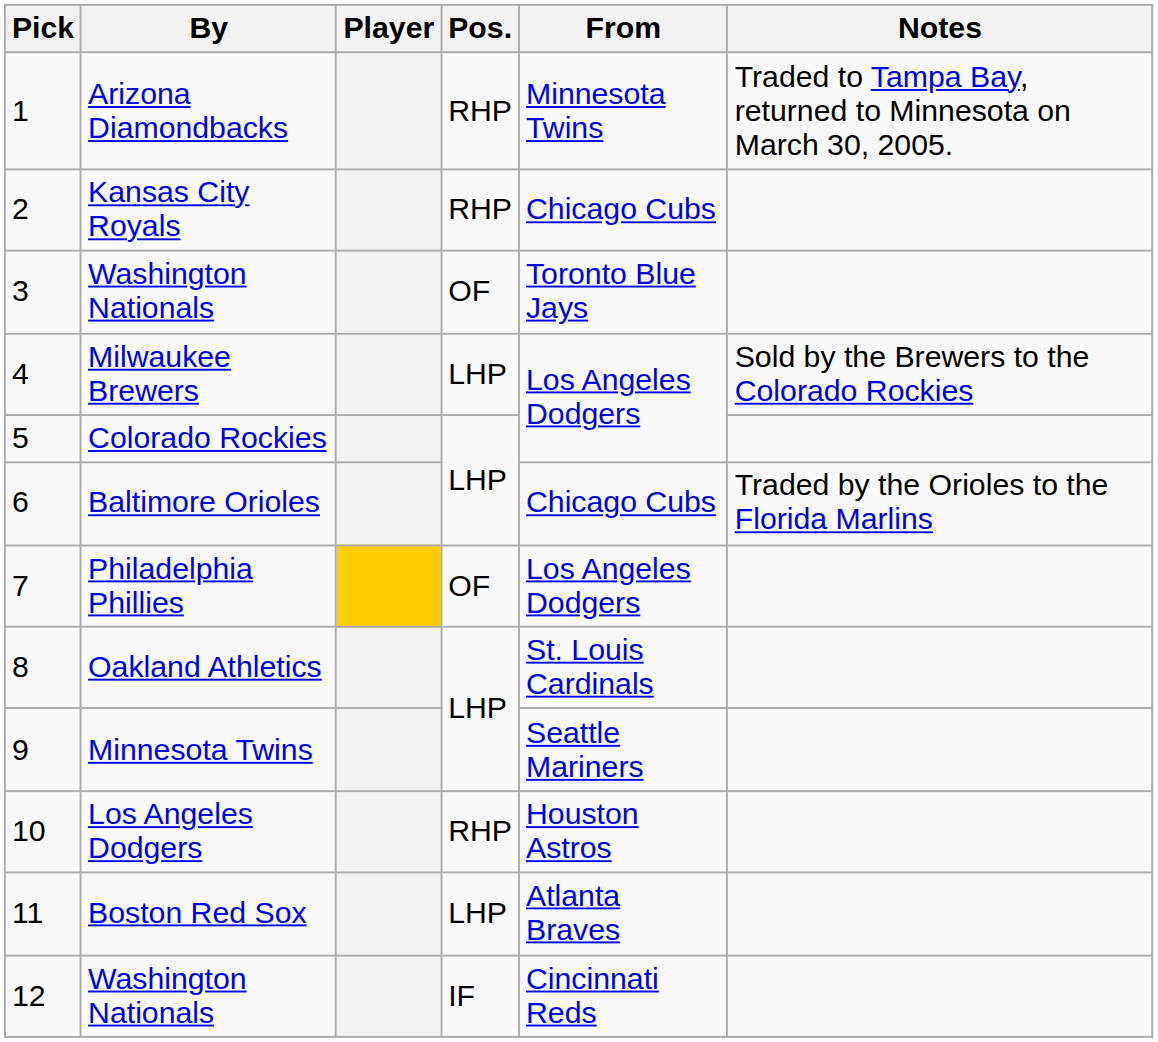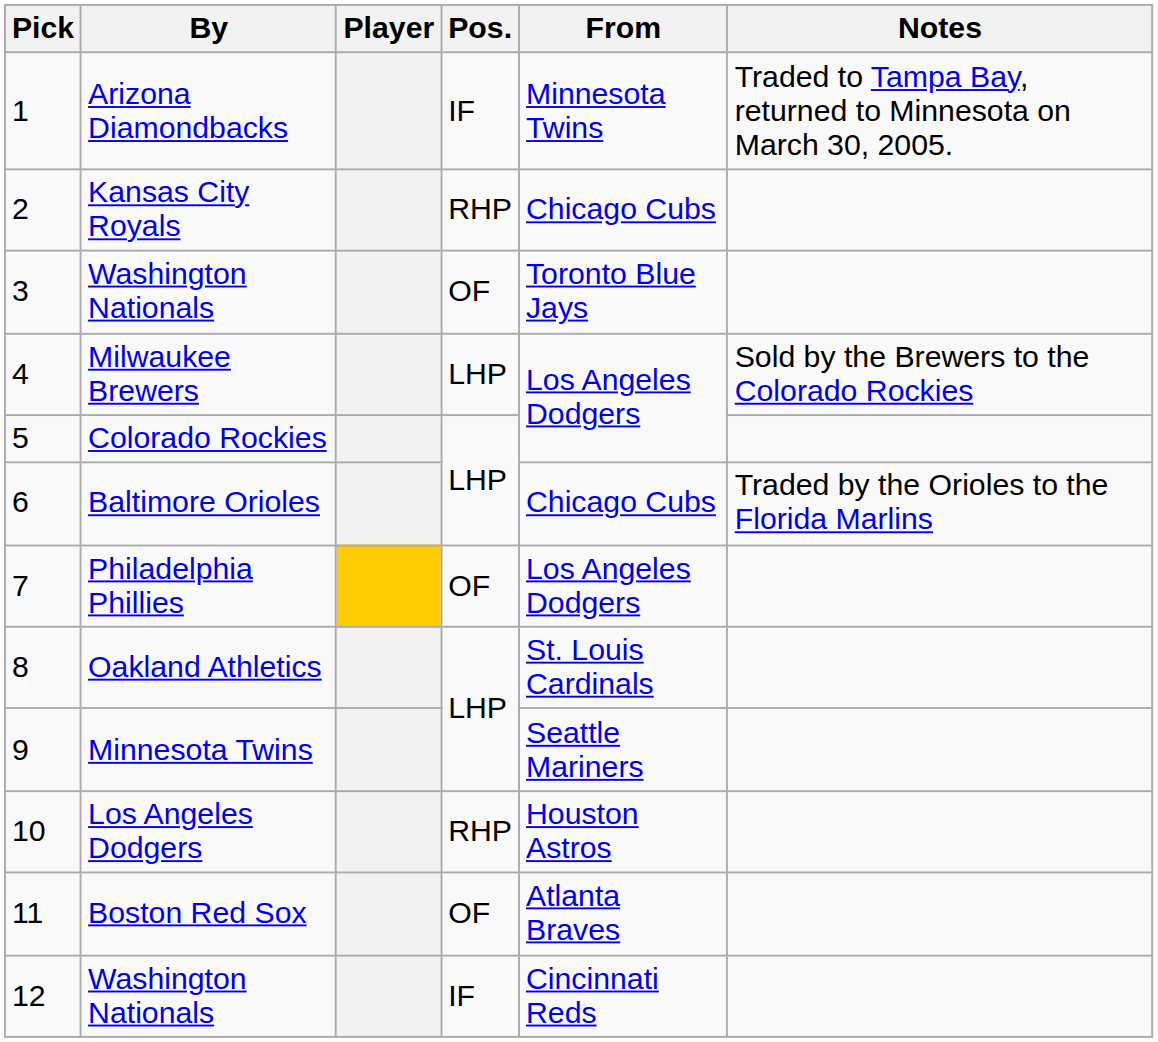 <table class="wikitable plainrowheaders sortable">
 <tr>
 <th scope="col">Pick</th>
 <th scope="col">By</th>
 <th scope="col">Player</th>
 <th scope="col">Pos.</th>
 <th scope="col">From</th>
 <th scope="col">Notes</th>
 </tr>
 <tr>
 <td>1</td>
 <td><a href='#'>Arizona Diamondbacks</a></td>
 <th scope="row"></th>
-<td>RHP</td>
+<td>IF</td>
 <td><a href='#'>Minnesota Twins</a></td>
 <td>Traded to <a href='#'>Tampa Bay</a>, returned to Minnesota on March 30, 2005.</td>
 </tr>
 <tr>
 <td>2</td>
 <td><a href='#'>Kansas City Royals</a></td>
 <th scope="row"></th>
 <td>RHP</td>
 <td><a href='#'>Chicago Cubs</a></td>
 <td></td>
 </tr>
 <tr>
 <td>3</td>
 <td><a href='#'>Washington Nationals</a></td>
 <th scope="row"></th>
 <td>OF</td>
 <td><a href='#'>Toronto Blue Jays</a></td>
 <td></td>
 </tr>
 <tr>
 <td>4</td>
 <td><a href='#'>Milwaukee Brewers</a></td>
 <th scope="row"></th>
 <td>LHP</td>
 <td rowspan="2"><a href='#'>Los Angeles Dodgers</a></td>
 <td>Sold by the Brewers to the <a href='#'>Colorado Rockies</a></td>
 </tr>
 <tr>
 <td>5</td>
 <td><a href='#'>Colorado Rockies</a></td>
 <th scope="row"></th>
 <td rowspan="2">LHP</td>
 <td></td>
 </tr>
 <tr>
 <td>6</td>
 <td><a href='#'>Baltimore Orioles</a></td>
 <th scope="row"></th>
 <td><a href='#'>Chicago Cubs</a></td>
 <td>Traded by the Orioles to the <a href='#'>Florida Marlins</a></td>
 </tr>
 <tr>
 <td>7</td>
 <td><a href='#'>Philadelphia Phillies</a></td>
 <th scope="row" style="background:#fc0"></th>
 <td>OF</td>
 <td><a href='#'>Los Angeles Dodgers</a></td>
 <td></td>
 </tr>
 <tr>
 <td>8</td>
 <td><a href='#'>Oakland Athletics</a></td>
 <th scope="row"></th>
 <td rowspan="2">LHP</td>
 <td><a href='#'>St. Louis Cardinals</a></td>
 <td></td>
 </tr>
 <tr>
 <td>9</td>
 <td><a href='#'>Minnesota Twins</a></td>
 <th scope="row"></th>
 <td><a href='#'>Seattle Mariners</a></td>
 <td></td>
 </tr>
 <tr>
 <td>10</td>
 <td><a href='#'>Los Angeles Dodgers</a></td>
 <th scope="row"></th>
 <td>RHP</td>
 <td><a href='#'>Houston Astros</a></td>
 <td></td>
 </tr>
 <tr>
 <td>11</td>
 <td><a href='#'>Boston Red Sox</a></td>
 <th scope="row"></th>
-<td>LHP</td>
+<td>OF</td>
 <td><a href='#'>Atlanta Braves</a></td>
 <td></td>
 </tr>
 <tr>
 <td>12</td>
 <td><a href='#'>Washington Nationals</a></td>
 <th scope="row"></th>
 <td>IF</td>
 <td><a href='#'>Cincinnati Reds</a></td>
 <td></td>
 </tr>
 </table>
